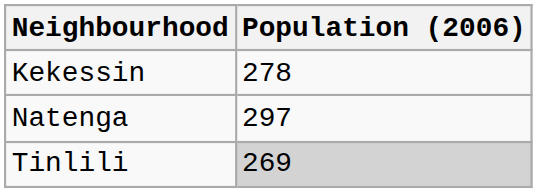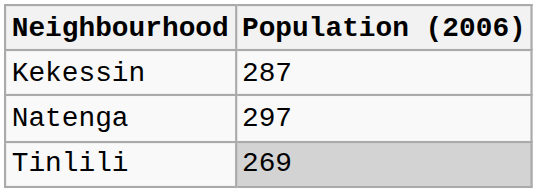 <table class="wikitable">
 <tr>
 <th>Neighbourhood</th>
 <th>Population (2006)</th>
 </tr>
 <tr>
 <td>Kekessin</td>
-<td>278</td>
+<td>287</td>
 </tr>
 <tr>
 <td>Natenga</td>
 <td>297</td>
 </tr>
 <tr>
 <td>Tinlili</td>
 <td style="background: lightgrey;">269</td>
 </tr>
 </table>
